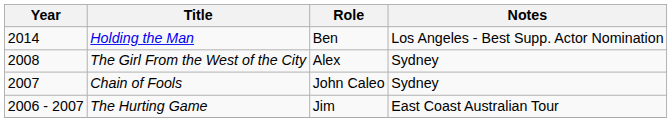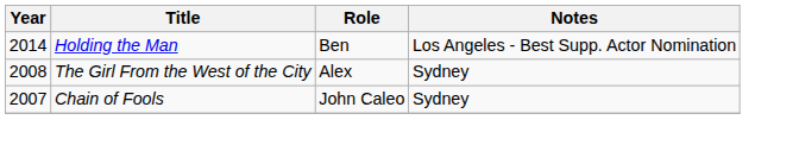 <table class="wikitable">
 <tr>
 <th>Year</th>
 <th>Title</th>
 <th>Role</th>
 <th>Notes</th>
 </tr>
 <tr>
 <td>2014</td>
 <td><em><a href='#'>Holding the Man</a></em></td>
 <td>Ben</td>
 <td>Los Angeles - Best Supp. Actor Nomination</td>
 </tr>
 <tr>
 <td>2008</td>
 <td><em>The Girl From the West of the City</em></td>
 <td>Alex</td>
 <td>Sydney</td>
 </tr>
 <tr>
 <td>2007</td>
 <td><em>Chain of Fools</em></td>
 <td>John Caleo</td>
 <td>Sydney</td>
 </tr>
 <tr>
-<td>2006 - 2007</td>
-<td><em>The Hurting Game</em></td>
-<td>Jim</td>
-<td>East Coast Australian Tour</td>
-</tr>
-<tr>
 </tr>
 </table>
